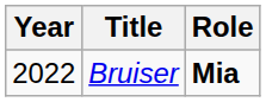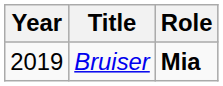 <table class="wikitable">
 <tr>
 <th>Year</th>
 <th>Title</th>
 <th>Role</th>
 </tr>
 <tr>
-<td>2022</td>
+<td>2019</td>
 <td><a href='#'><em>Bruiser</em></a></td>
 <td><strong>Mia</strong></td>
 </tr>
 </table>
